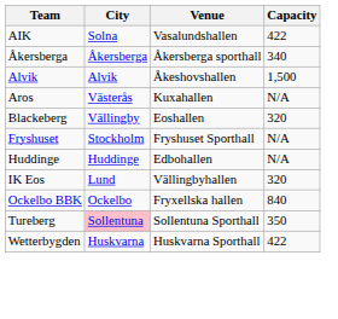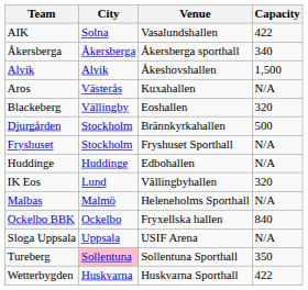 <table class="wikitable sortable">
 <tr>
 <th>Team</th>
 <th>City</th>
 <th>Venue</th>
 <th>Capacity</th>
 </tr>
 <tr>
 <td>AIK</td>
 <td><a href='#'>Solna</a></td>
 <td>Vasalundshallen</td>
 <td>422</td>
 </tr>
 <tr>
 <td>Åkersberga</td>
 <td><a href='#'>Åkersberga</a></td>
 <td>Åkersberga sporthall</td>
 <td>340</td>
 </tr>
 <tr>
 <td><a href='#'>Alvik</a></td>
 <td><a href='#'>Alvik</a></td>
 <td>Åkeshovshallen</td>
 <td>1,500</td>
 </tr>
 <tr>
 <td>Aros</td>
 <td><a href='#'>Västerås</a></td>
 <td>Kuxahallen</td>
 <td>N/A</td>
 </tr>
 <tr>
 <td>Blackeberg</td>
 <td><a href='#'>Vällingby</a></td>
 <td>Eoshallen</td>
 <td>320</td>
 </tr>
 <tr>
+<td><a href='#'>Djurgården</a></td>
+<td><a href='#'>Stockholm</a></td>
+<td>Brännkyrkahallen</td>
+<td>500</td>
+</tr>
+<tr>
 <td><a href='#'>Fryshuset</a></td>
 <td><a href='#'>Stockholm</a></td>
 <td>Fryshuset Sporthall</td>
 <td>N/A</td>
 </tr>
 <tr>
 <td>Huddinge</td>
 <td><a href='#'>Huddinge</a></td>
 <td>Edbohallen</td>
 <td>N/A</td>
 </tr>
 <tr>
 <td>IK Eos</td>
 <td><a href='#'>Lund</a></td>
 <td>Vällingbyhallen</td>
 <td>320</td>
 </tr>
 <tr>
+<td><a href='#'>Malbas</a></td>
+<td><a href='#'>Malmö</a></td>
+<td>Heleneholms Sporthall</td>
+<td>N/A</td>
+</tr>
+<tr>
 <td><a href='#'>Ockelbo BBK</a></td>
 <td><a href='#'>Ockelbo</a></td>
 <td>Fryxellska hallen</td>
 <td>840</td>
+</tr>
+<tr>
+<td>Sloga Uppsala</td>
+<td><a href='#'>Uppsala</a></td>
+<td>USIF Arena</td>
+<td>N/A</td>
 </tr>
 <tr>
 <td>Tureberg</td>
 <td style="background: pink;"><a href='#'>Sollentuna</a></td>
 <td>Sollentuna Sporthall</td>
 <td>350</td>
 </tr>
 <tr>
 <td>Wetterbygden</td>
 <td><a href='#'>Huskvarna</a></td>
 <td>Huskvarna Sporthall</td>
 <td>422</td>
 </tr>
 </table>
